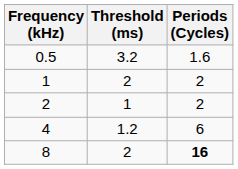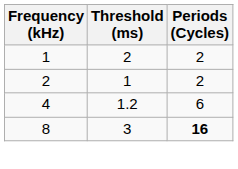 <table class="wikitable" style=text-align:center>
 <tr>
 <th>Frequency<br>(kHz)</th>
 <th>Threshold<br>(ms)</th>
 <th>Periods<br>(Cycles)</th>
-</tr>
-<tr>
-<td>0.5</td>
-<td>3.2</td>
-<td>1.6</td>
 </tr>
 <tr>
 <td>1</td>
 <td>2</td>
 <td>2</td>
 </tr>
 <tr>
 <td>2</td>
 <td>1</td>
 <td>2</td>
 </tr>
 <tr>
 <td>4</td>
 <td>1.2</td>
 <td>6</td>
 </tr>
 <tr>
 <td>8</td>
-<td>2</td>
+<td>3</td>
 <td><strong>16</strong></td>
 </tr>
 </table>
